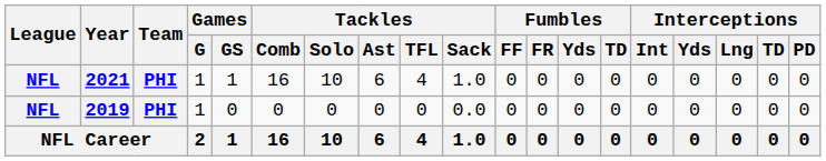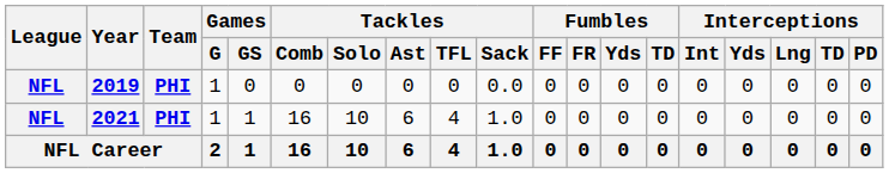 <table class="wikitable" style="text-align:center">
 <tr>
 <th rowspan="2">League</th>
 <th rowspan="2">Year</th>
 <th rowspan="2">Team</th>
 <th colspan="2">Games</th>
 <th colspan="5">Tackles</th>
 <th colspan="4">Fumbles</th>
 <th colspan="5">Interceptions</th>
 </tr>
 <tr>
 <th>G</th>
 <th>GS</th>
 <th>Comb</th>
 <th>Solo</th>
 <th>Ast</th>
 <th>TFL</th>
 <th>Sack</th>
 <th>FF</th>
 <th>FR</th>
 <th>Yds</th>
 <th>TD</th>
 <th>Int</th>
 <th>Yds</th>
 <th>Lng</th>
 <th>TD</th>
 <th>PD</th>
 </tr>
 <tr>
 <th><a href='#'>NFL</a></th>
-<th><a href='#'>2021</a></th>
+<th><a href='#'>2019</a></th>
 <th><a href='#'>PHI</a></th>
 <td>1</td>
-<td>1</td>
-<td>16</td>
-<td>10</td>
-<td>6</td>
-<td>4</td>
-<td>1.0</td>
+<td>0</td>
+<td>0</td>
+<td>0</td>
+<td>0</td>
+<td>0</td>
+<td>0.0</td>
 <td>0</td>
 <td>0</td>
 <td>0</td>
 <td>0</td>
 <td>0</td>
 <td>0</td>
 <td>0</td>
 <td>0</td>
 <td>0</td>
 </tr>
 <tr>
 <th><a href='#'>NFL</a></th>
-<th><a href='#'>2019</a></th>
+<th><a href='#'>2021</a></th>
 <th><a href='#'>PHI</a></th>
 <td>1</td>
-<td>0</td>
-<td>0</td>
-<td>0</td>
-<td>0</td>
-<td>0</td>
-<td>0.0</td>
+<td>1</td>
+<td>16</td>
+<td>10</td>
+<td>6</td>
+<td>4</td>
+<td>1.0</td>
 <td>0</td>
 <td>0</td>
 <td>0</td>
 <td>0</td>
 <td>0</td>
 <td>0</td>
 <td>0</td>
 <td>0</td>
 <td>0</td>
 </tr>
 <tr>
 <th colspan="3">NFL Career</th>
 <th>2</th>
 <th>1</th>
 <th>16</th>
 <th>10</th>
 <th>6</th>
 <th>4</th>
 <th>1.0</th>
 <th>0</th>
 <th>0</th>
 <th>0</th>
 <th>0</th>
 <th>0</th>
 <th>0</th>
 <th>0</th>
 <th>0</th>
 <th>0</th>
 </tr>
 </table>
